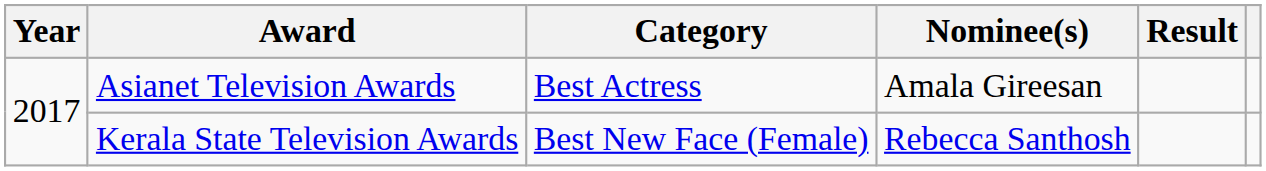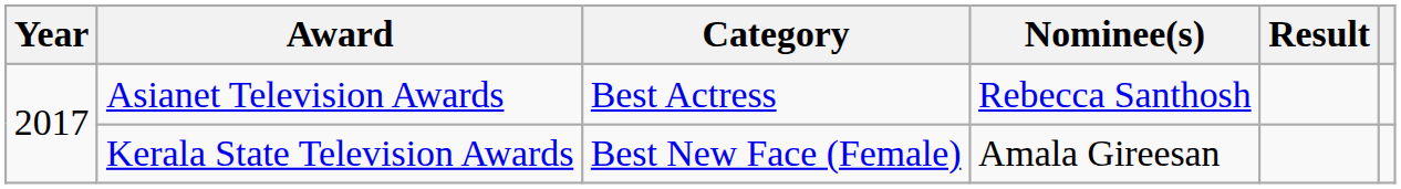 <table class="wikitable plainrowheaders sortable">
 <tr>
 <th scope="col">Year</th>
 <th scope="col">Award</th>
 <th scope="col">Category</th>
 <th scope="col">Nominee(s)</th>
 <th scope="col" class="unsortable">Result</th>
 <th scope="col" class="unsortable"></th>
 </tr>
 <tr>
 <td rowspan="2">2017</td>
 <td><a href='#'>Asianet Television Awards</a></td>
 <td><a href='#'>Best Actress</a></td>
-<td>Amala Gireesan</td>
+<td><a href='#'>Rebecca Santhosh</a></td>
 <td></td>
 <td></td>
 </tr>
 <tr>
 <td><a href='#'>Kerala State Television Awards</a></td>
 <td><a href='#'>Best New Face (Female)</a></td>
-<td><a href='#'>Rebecca Santhosh</a></td>
+<td>Amala Gireesan</td>
 <td></td>
 <td></td>
 </tr>
 </table>
